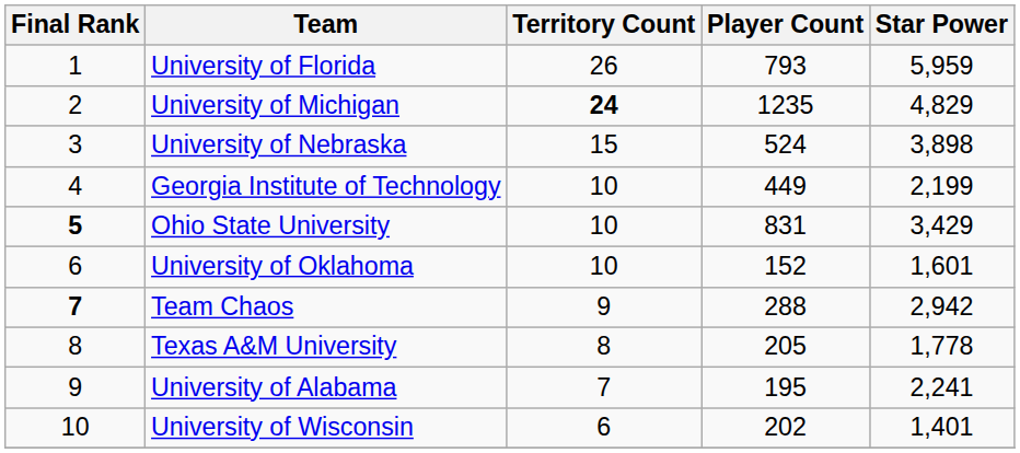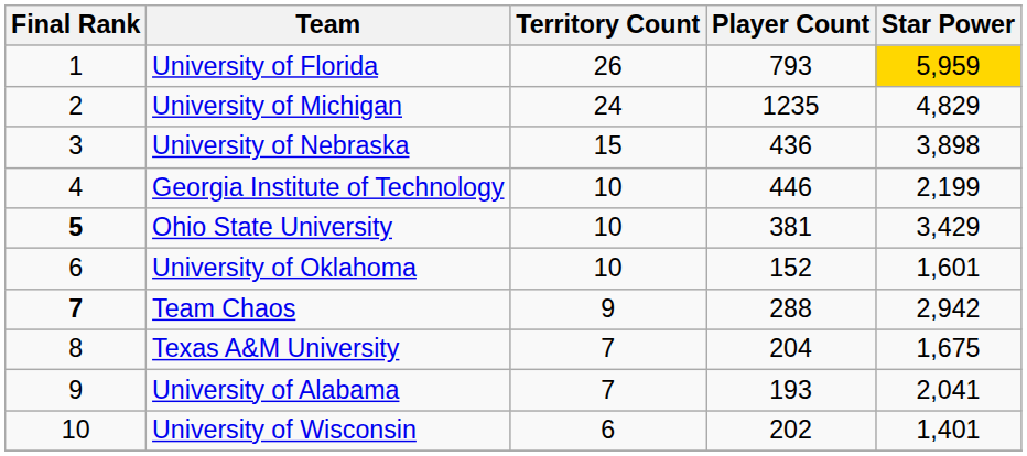 <table class="wikitable sortable">
 <tr>
 <th>Final Rank</th>
 <th>Team</th>
 <th>Territory Count</th>
 <th>Player Count</th>
 <th>Star Power</th>
 </tr>
 <tr>
 <td style="text-align:center;">1</td>
 <td><a href='#'>University of Florida</a></td>
 <td style="text-align:center;">26</td>
 <td style="text-align:center;">793</td>
-<td style="text-align:center;">5,959</td>
+<td style="background: gold; text-align:center;">5,959</td>
 </tr>
 <tr>
 <td style="text-align:center;">2</td>
 <td><a href='#'>University of Michigan</a></td>
-<td style="text-align:center;"><strong>24</strong></td>
+<td style="text-align:center;">24</td>
 <td style="text-align:center;">1235</td>
 <td style="text-align:center;">4,829</td>
 </tr>
 <tr>
 <td style="text-align:center;">3</td>
 <td><a href='#'>University of Nebraska</a></td>
 <td style="text-align:center;">15</td>
-<td style="text-align:center;">524</td>
+<td style="text-align:center;">436</td>
 <td style="text-align:center;">3,898</td>
 </tr>
 <tr>
 <td style="text-align:center;">4</td>
 <td><a href='#'>Georgia Institute of Technology</a></td>
 <td style="text-align:center;">10</td>
-<td style="text-align:center;">449</td>
+<td style="text-align:center;">446</td>
 <td style="text-align:center;">2,199</td>
 </tr>
 <tr>
 <td style="text-align:center;"><strong>5</strong></td>
 <td><a href='#'>Ohio State University</a></td>
 <td style="text-align:center;">10</td>
-<td style="text-align:center;">831</td>
+<td style="text-align:center;">381</td>
 <td style="text-align:center;">3,429</td>
 </tr>
 <tr>
 <td style="text-align:center;">6</td>
 <td><a href='#'>University of Oklahoma</a></td>
 <td style="text-align:center;">10</td>
 <td style="text-align:center;">152</td>
 <td style="text-align:center;">1,601</td>
 </tr>
 <tr>
 <td style="text-align:center;"><strong>7</strong></td>
 <td><a href='#'> Team Chaos</a></td>
 <td style="text-align:center;">9</td>
 <td style="text-align:center;">288</td>
 <td style="text-align:center;">2,942</td>
 </tr>
 <tr>
 <td style="text-align:center;">8</td>
 <td><a href='#'>Texas A&M University</a></td>
-<td style="text-align:center;">8</td>
-<td style="text-align:center;">205</td>
-<td style="text-align:center;">1,778</td>
+<td style="text-align:center;">7</td>
+<td style="text-align:center;">204</td>
+<td style="text-align:center;">1,675</td>
 </tr>
 <tr>
 <td style="text-align:center;">9</td>
 <td><a href='#'>University of Alabama</a></td>
 <td style="text-align:center;">7</td>
-<td style="text-align:center;">195</td>
-<td style="text-align:center;">2,241</td>
+<td style="text-align:center;">193</td>
+<td style="text-align:center;">2,041</td>
 </tr>
 <tr>
 <td style="text-align:center;">10</td>
 <td><a href='#'>University of Wisconsin</a></td>
 <td style="text-align:center;">6</td>
 <td style="text-align:center;">202</td>
 <td style="text-align:center;">1,401</td>
 </tr>
 <tr>
 </tr>
 </table>
